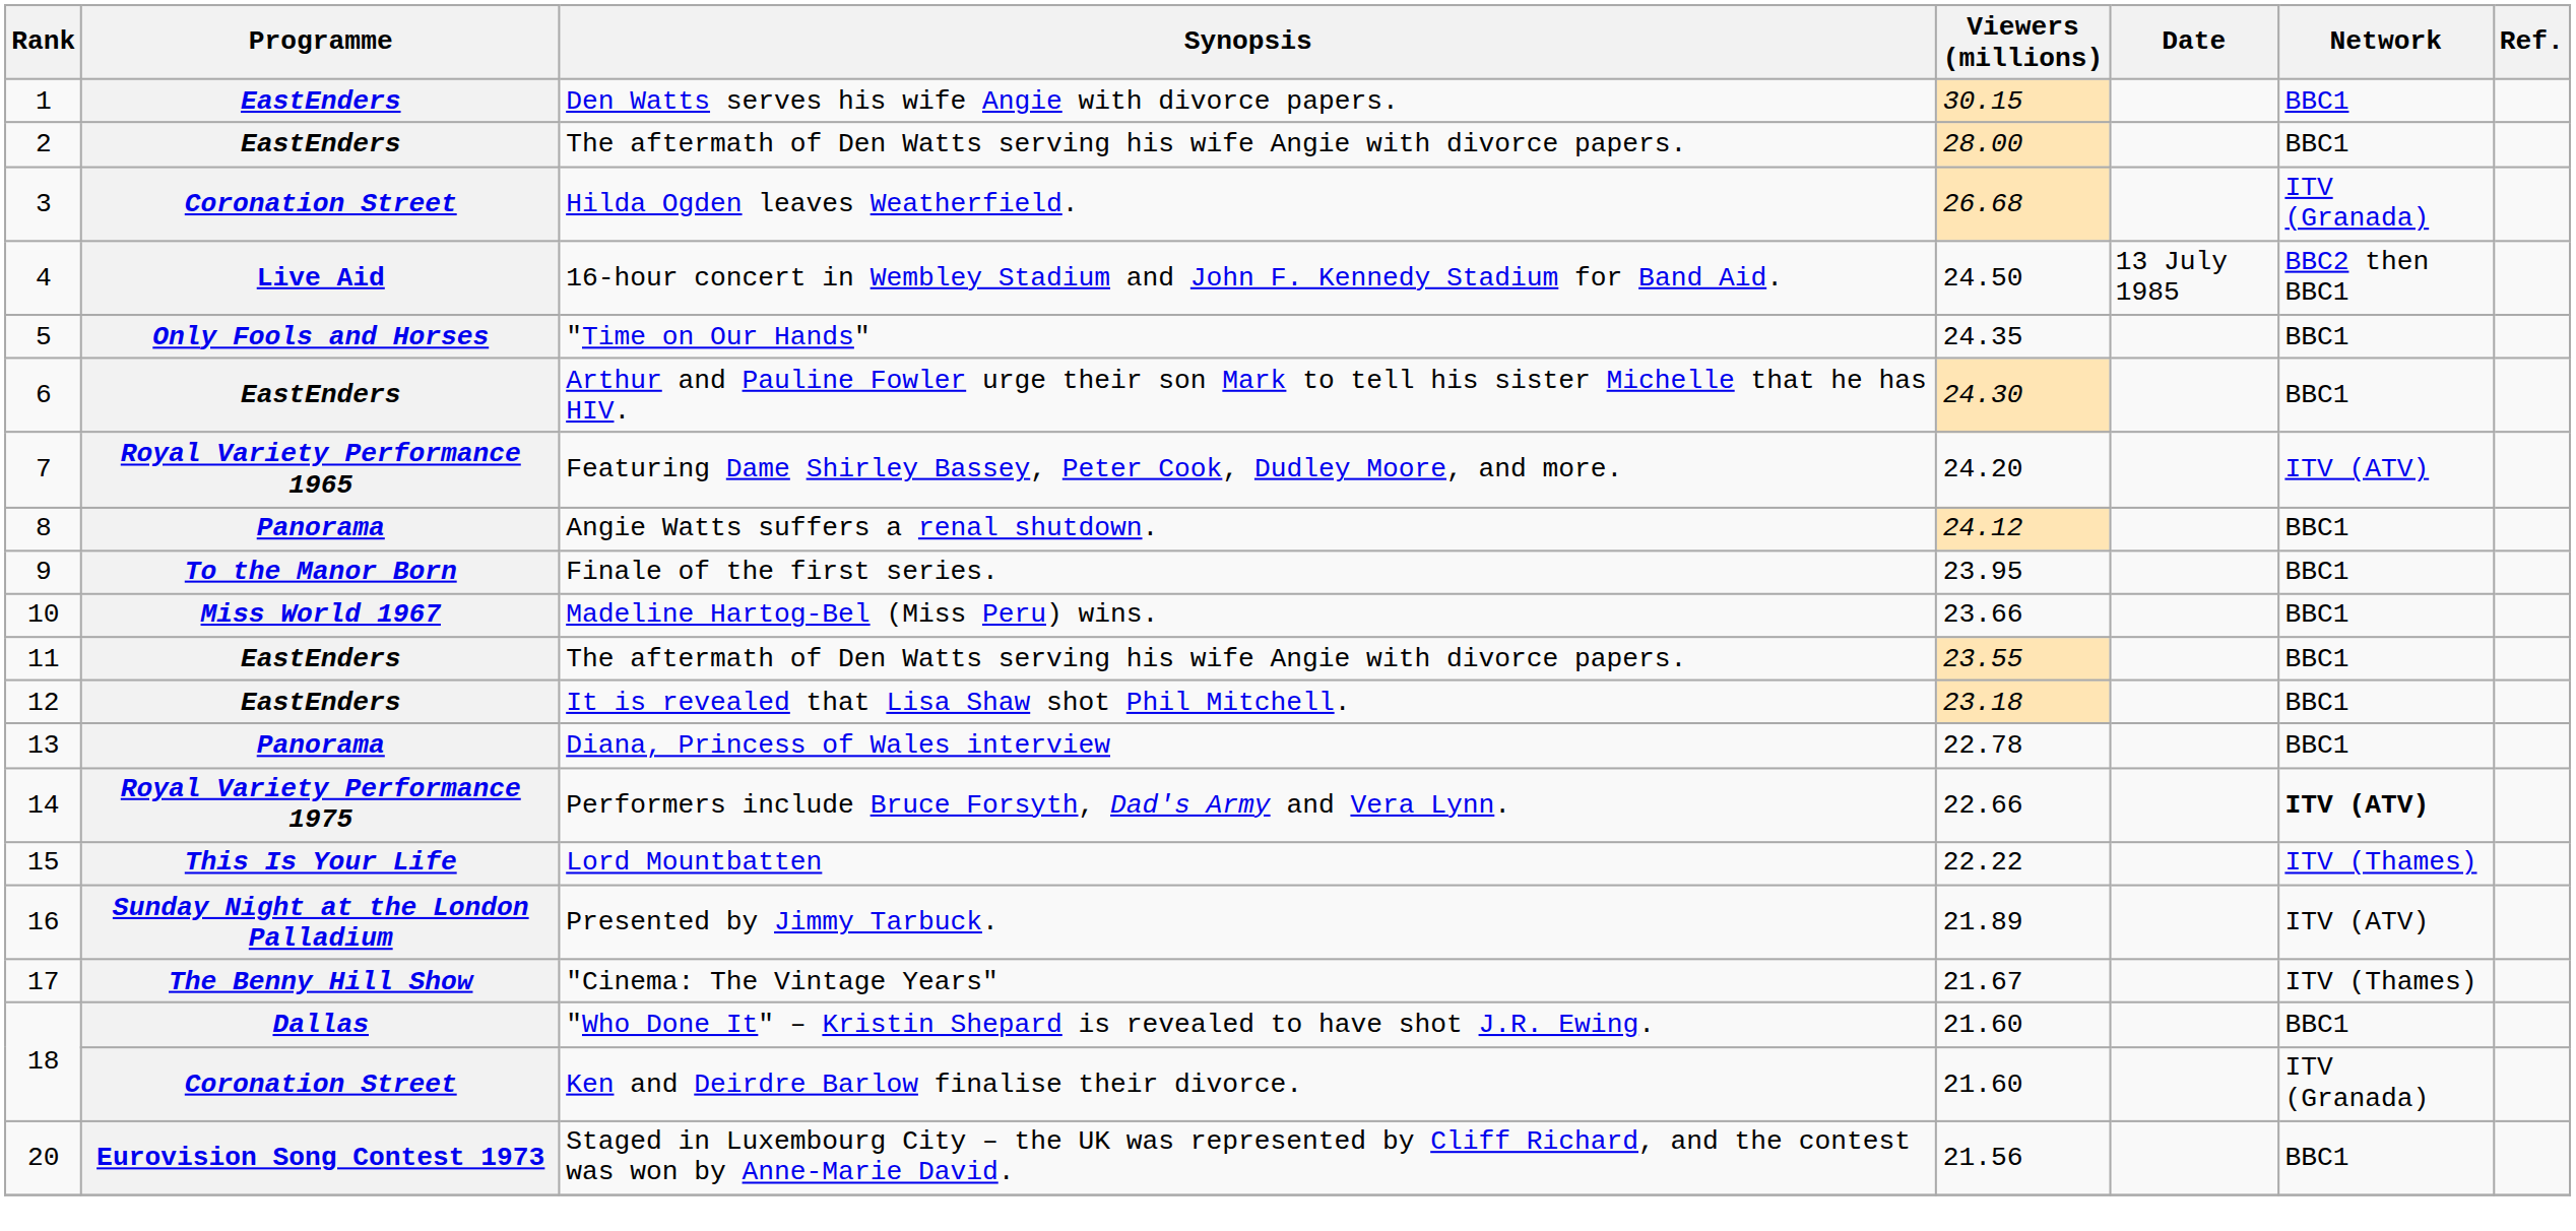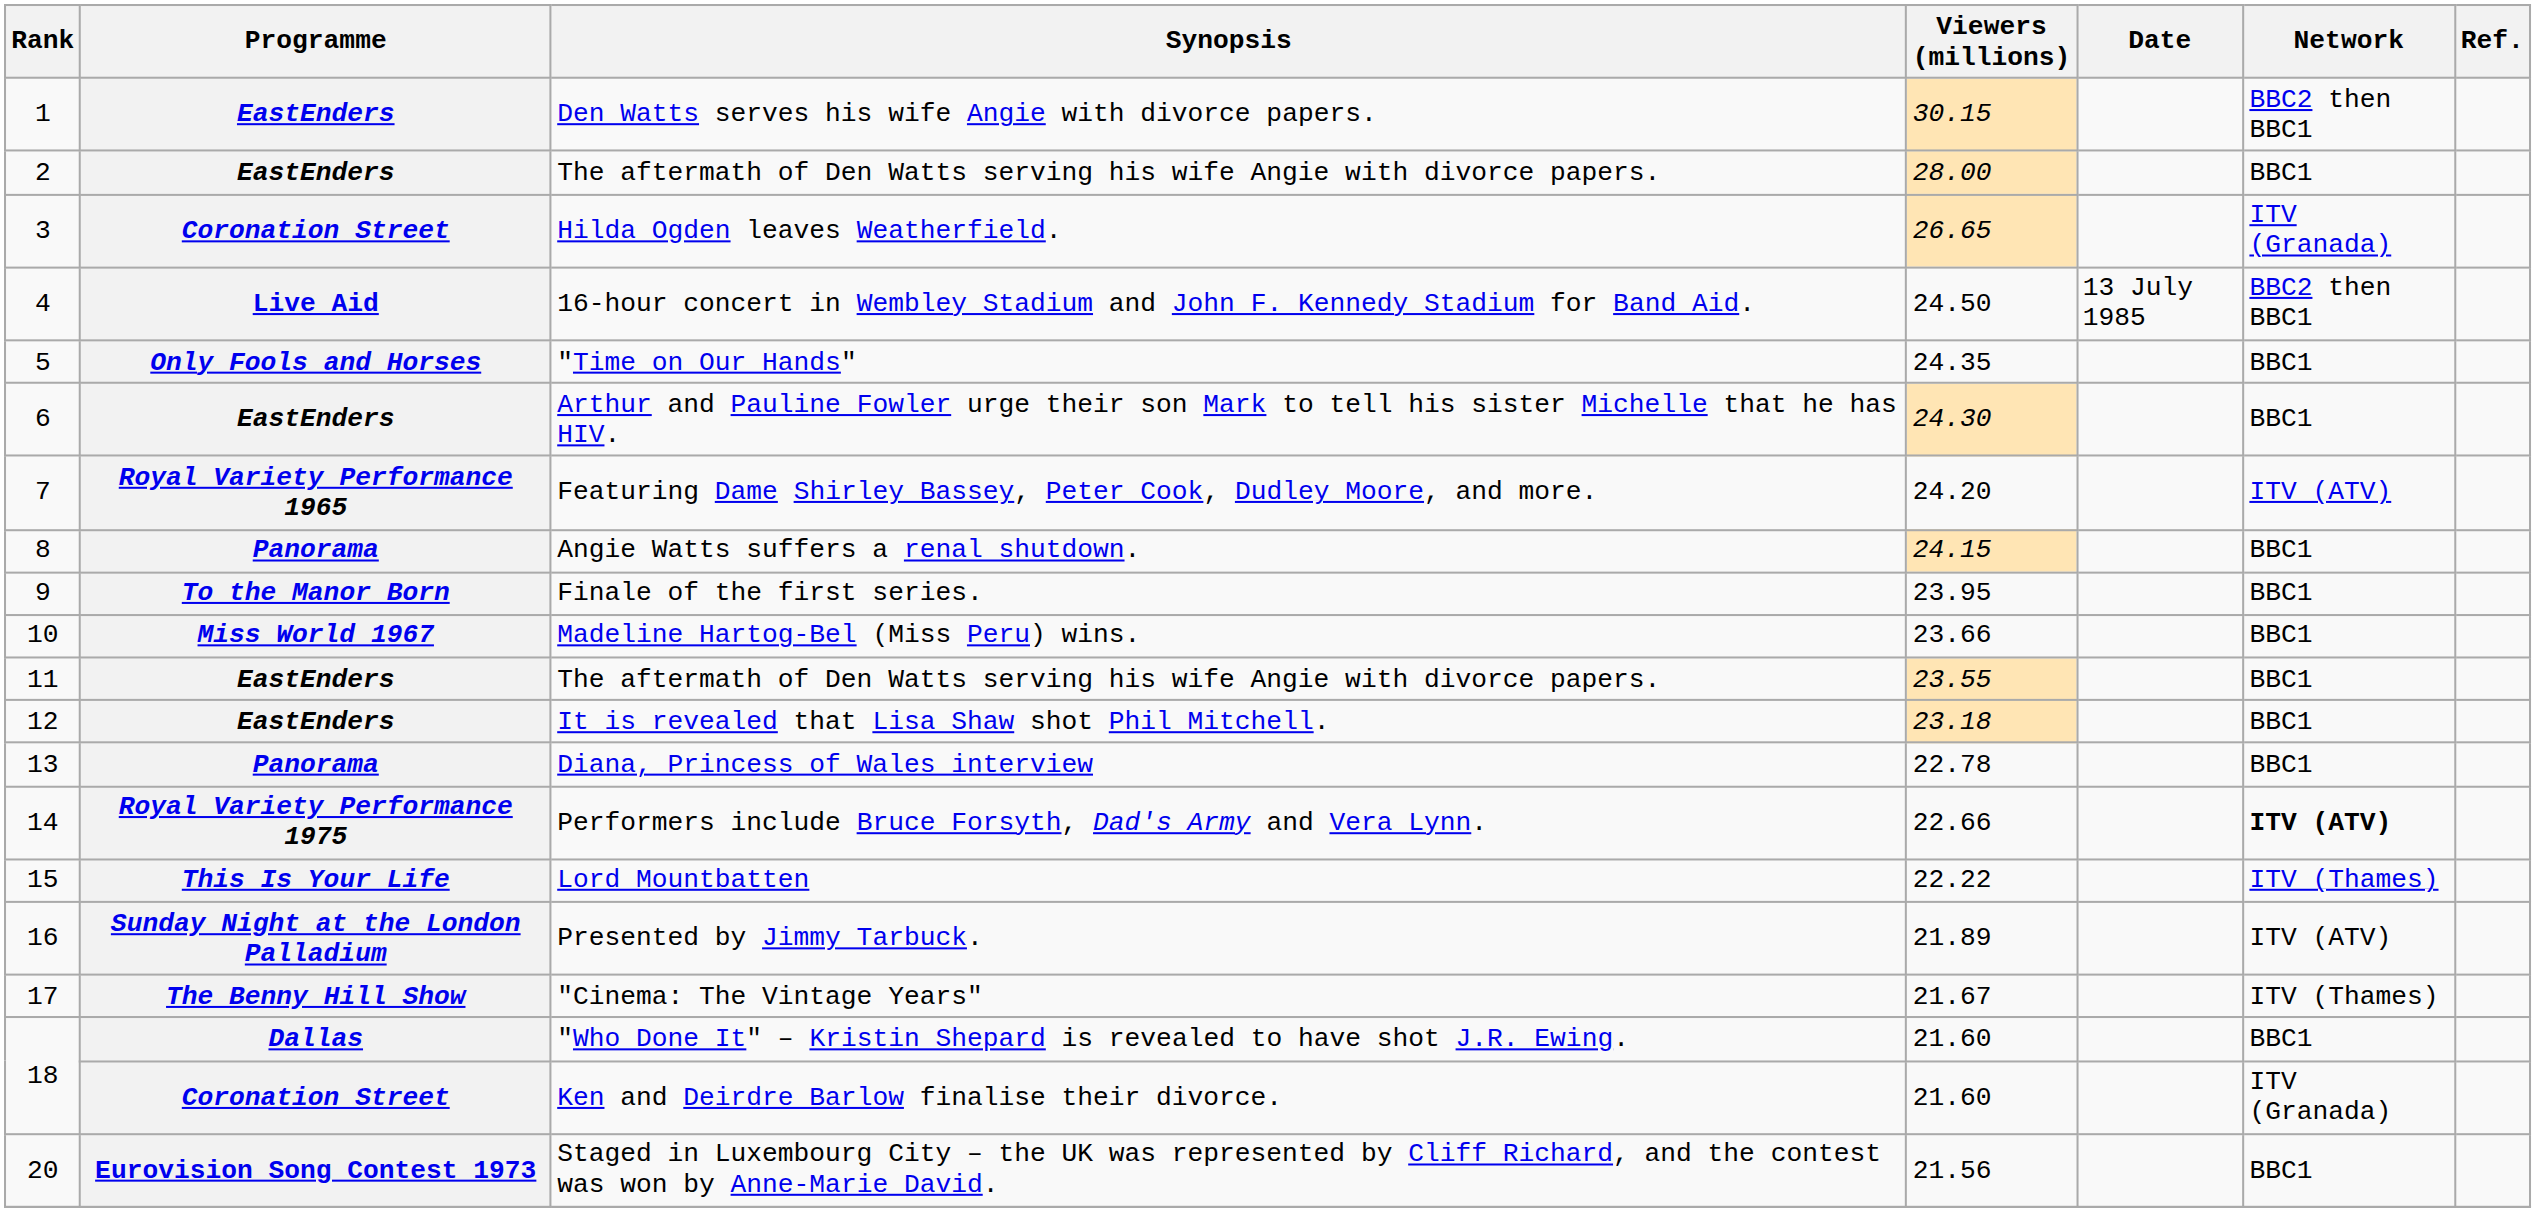 <table class="wikitable plainrowheaders">
 <tr>
 <th scope="col">Rank</th>
 <th scope="col">Programme</th>
 <th scope="col">Synopsis</th>
 <th scope="col">Viewers<br>(millions)</th>
 <th scope="col">Date</th>
 <th scope="col">Network</th>
 <th scope="col">Ref.</th>
 </tr>
 <tr>
 <td align="center">1</td>
 <th scope=row><em><a href='#'>EastEnders</a></em></th>
 <td><a href='#'>Den Watts</a> serves his wife <a href='#'>Angie</a> with divorce papers.</td>
 <td style=background:#FFE5B4><em>30.15</em> </td>
 <td></td>
-<td><a href='#'>BBC1</a></td>
+<td><a href='#'>BBC2</a> then BBC1</td>
 <td></td>
 </tr>
 <tr>
 <td align="center">2</td>
 <th scope=row><em>EastEnders</em></th>
 <td>The aftermath of Den Watts serving his wife Angie with divorce papers.</td>
 <td style=background:#FFE5B4><em>28.00</em> </td>
 <td></td>
 <td>BBC1</td>
 <td></td>
 </tr>
 <tr>
 <td align="center">3</td>
 <th scope=row><em><a href='#'>Coronation Street</a></em></th>
 <td><a href='#'>Hilda Ogden</a> leaves <a href='#'>Weatherfield</a>.</td>
-<td style=background:#FFE5B4><em>26.68</em> </td>
+<td style=background:#FFE5B4><em>26.65</em> </td>
 <td></td>
 <td><a href='#'>ITV (Granada)</a></td>
 <td></td>
 </tr>
 <tr>
 <td align="center">4</td>
 <th scope="row"><a href='#'>Live Aid</a></th>
 <td>16-hour concert in <a href='#'>Wembley Stadium</a> and <a href='#'>John F. Kennedy Stadium</a> for <a href='#'>Band Aid</a>.</td>
 <td>24.50</td>
 <td>13 July 1985</td>
 <td><a href='#'>BBC2</a> then BBC1</td>
 <td></td>
 </tr>
 <tr>
 <td align="center">5</td>
 <th scope="row"><em><a href='#'>Only Fools and Horses</a></em></th>
 <td>"<a href='#'>Time on Our Hands</a>"</td>
 <td>24.35</td>
 <td></td>
 <td>BBC1</td>
 <td></td>
 </tr>
 <tr>
 <td align="center">6</td>
 <th scope="row"><em>EastEnders</em></th>
 <td><a href='#'>Arthur</a> and <a href='#'>Pauline Fowler</a> urge their son <a href='#'>Mark</a> to tell his sister <a href='#'>Michelle</a> that he has <a href='#'>HIV</a>.</td>
 <td style="background:#FFE5B4"><em>24.30</em> </td>
 <td></td>
 <td>BBC1</td>
 <td></td>
 </tr>
 <tr>
 <td align="center">7</td>
 <th scope="row"><em><a href='#'>Royal Variety Performance</a> 1965</em></th>
 <td>Featuring <a href='#'>Dame</a> <a href='#'>Shirley Bassey</a>, <a href='#'>Peter Cook</a>, <a href='#'>Dudley Moore</a>, and more.</td>
 <td>24.20</td>
 <td></td>
 <td><a href='#'>ITV (ATV)</a></td>
 <td></td>
 </tr>
 <tr>
 <td align="center">8</td>
 <th scope="row"><em><a href='#'>Panorama</a></em></th>
 <td>Angie Watts suffers a <a href='#'>renal shutdown</a>.</td>
-<td style="background:#FFE5B4"><em>24.12</em>  </td>
+<td style="background:#FFE5B4"><em>24.15</em>  </td>
 <td></td>
 <td>BBC1</td>
 <td></td>
 </tr>
 <tr>
 <td align="center">9</td>
 <th scope="row"><em><a href='#'>To the Manor Born</a></em></th>
 <td>Finale of the first series.</td>
 <td>23.95</td>
 <td></td>
 <td>BBC1</td>
 <td></td>
 </tr>
 <tr>
 <td align="center">10</td>
 <th scope="row"><em><a href='#'>Miss World 1967</a></em></th>
 <td><a href='#'>Madeline Hartog-Bel</a> (Miss <a href='#'>Peru</a>) wins.</td>
 <td>23.66</td>
 <td></td>
 <td>BBC1</td>
 <td></td>
 </tr>
 <tr>
 <td align="center">11</td>
 <th scope="row"><em>EastEnders</em></th>
 <td>The aftermath of Den Watts serving his wife Angie with divorce papers.</td>
 <td style="background:#FFE5B4"><em>23.55</em> </td>
 <td></td>
 <td>BBC1</td>
 <td></td>
 </tr>
 <tr>
 <td align="center">12</td>
 <th scope=row><em>EastEnders</em></th>
 <td><a href='#'>It is revealed</a> that <a href='#'>Lisa Shaw</a> shot <a href='#'>Phil Mitchell</a>.</td>
 <td style=background:#FFE5B4><em>23.18</em> </td>
 <td></td>
 <td>BBC1</td>
 <td></td>
 </tr>
 <tr>
 <td align="center">13</td>
 <th scope="row"><em><a href='#'>Panorama</a></em></th>
 <td><a href='#'>Diana, Princess of Wales interview</a></td>
 <td>22.78</td>
 <td></td>
 <td>BBC1</td>
 <td></td>
 </tr>
 <tr>
 <td align="center">14</td>
 <th scope="row"><em><a href='#'>Royal Variety Performance</a> 1975</em></th>
 <td>Performers include <a href='#'>Bruce Forsyth</a>, <em><a href='#'>Dad's Army</a></em> and <a href='#'>Vera Lynn</a>.</td>
 <td>22.66</td>
 <td></td>
 <td><strong>ITV (ATV)</strong></td>
 <td></td>
 </tr>
 <tr>
 <td align="center">15</td>
 <th scope="row"><em><a href='#'>This Is Your Life</a></em></th>
 <td><a href='#'>Lord Mountbatten</a></td>
 <td>22.22</td>
 <td></td>
 <td><a href='#'>ITV (Thames)</a></td>
 <td></td>
 </tr>
 <tr>
 <td align="center">16</td>
 <th scope="row"><em><a href='#'>Sunday Night at the London Palladium</a></em></th>
 <td>Presented by <a href='#'>Jimmy Tarbuck</a>.</td>
 <td>21.89</td>
 <td></td>
 <td>ITV (ATV)</td>
 <td></td>
 </tr>
 <tr>
 <td align="center">17</td>
 <th scope="row"><em><a href='#'>The Benny Hill Show</a></em></th>
 <td>"Cinema: The Vintage Years"</td>
 <td>21.67</td>
 <td></td>
 <td>ITV (Thames)</td>
 <td></td>
 </tr>
 <tr>
 <td rowspan="2" align="center">18</td>
 <th scope="row"><em><a href='#'>Dallas</a></em></th>
 <td>"<a href='#'>Who Done It</a>" – <a href='#'>Kristin Shepard</a> is revealed to have shot <a href='#'>J.R. Ewing</a>.</td>
 <td>21.60</td>
 <td></td>
 <td>BBC1</td>
 <td></td>
 </tr>
 <tr>
 <th scope=row><em><a href='#'>Coronation Street</a></em></th>
 <td><a href='#'>Ken</a> and <a href='#'>Deirdre Barlow</a> finalise their divorce.</td>
 <td>21.60</td>
 <td></td>
 <td>ITV (Granada)</td>
 <td></td>
 </tr>
 <tr>
 <td align="center">20</td>
 <th scope=row><a href='#'>Eurovision Song Contest 1973</a></th>
 <td>Staged in Luxembourg City – the UK was represented by <a href='#'>Cliff Richard</a>, and the contest was won by <a href='#'>Anne-Marie David</a>.</td>
 <td>21.56</td>
 <td></td>
 <td>BBC1</td>
 <td></td>
 </tr>
 <tr>
 </tr>
 </table>
